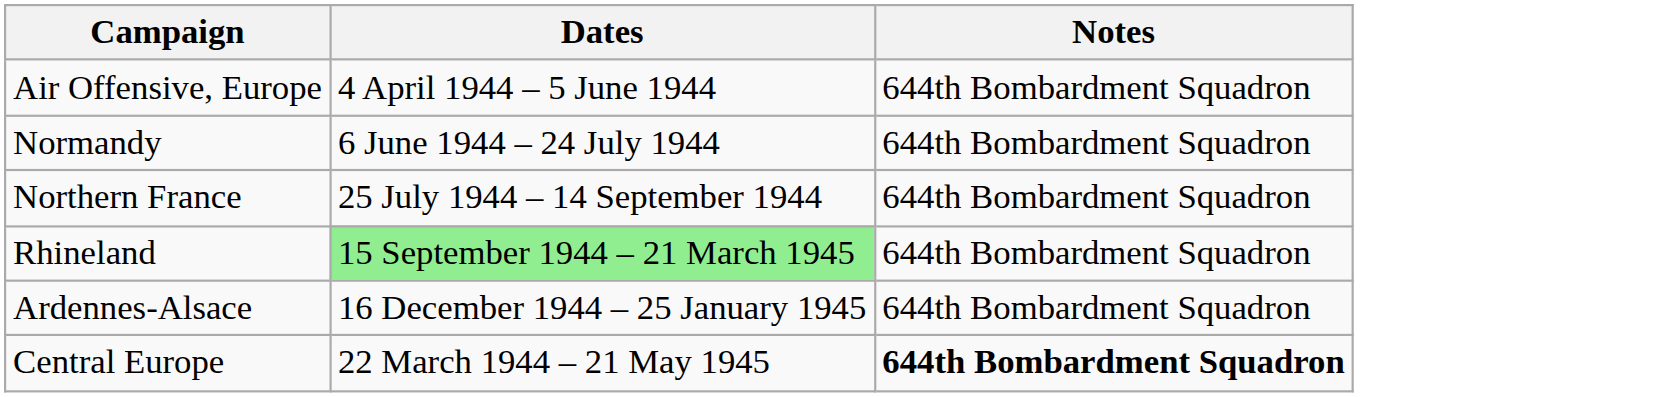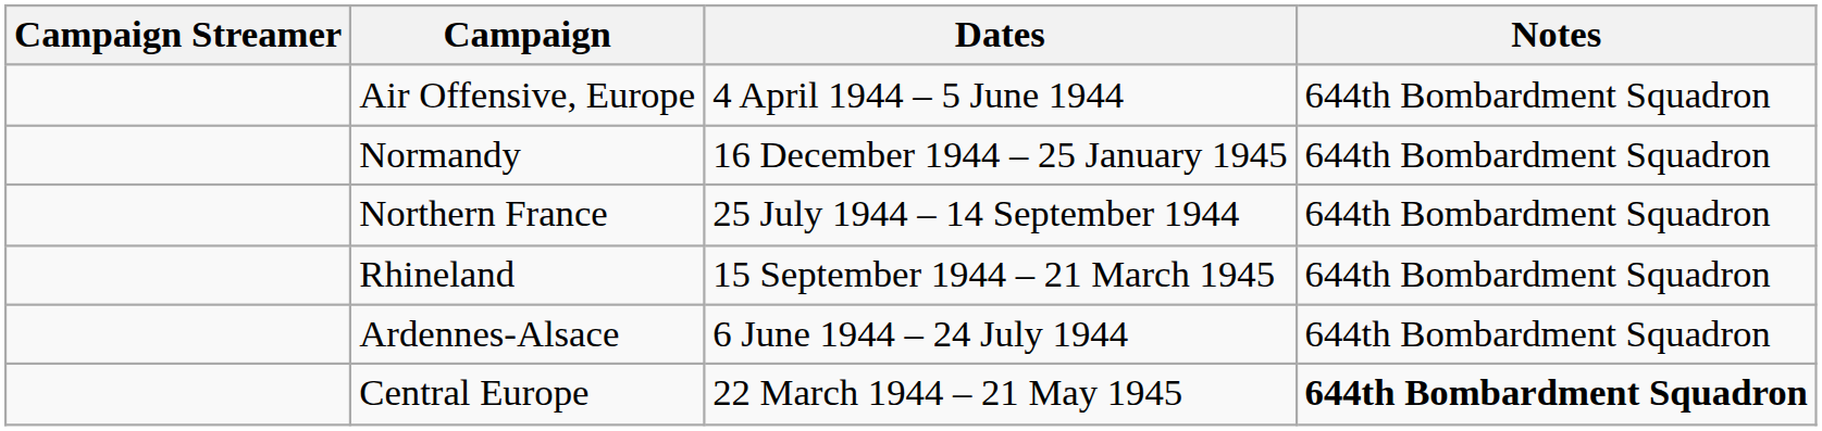 <table class="wikitable">
 <tr style="background:#efefef;">
+<th>Campaign Streamer</th>
 <th>Campaign</th>
 <th>Dates</th>
 <th>Notes</th>
 </tr>
 <tr>
+<td></td>
 <td>Air Offensive, Europe</td>
 <td>4 April 1944 – 5 June 1944</td>
 <td>644th Bombardment Squadron</td>
 </tr>
 <tr>
+<td></td>
 <td>Normandy</td>
-<td>6 June 1944 – 24 July 1944</td>
+<td>16 December 1944 – 25 January 1945</td>
 <td>644th Bombardment Squadron</td>
 </tr>
 <tr>
+<td></td>
 <td>Northern France</td>
 <td>25 July 1944 – 14 September 1944</td>
 <td>644th Bombardment Squadron</td>
 </tr>
 <tr>
+<td></td>
 <td>Rhineland</td>
-<td style="background: lightgreen;">15 September 1944 – 21 March 1945</td>
+<td>15 September 1944 – 21 March 1945</td>
 <td>644th Bombardment Squadron</td>
 </tr>
 <tr>
+<td></td>
 <td>Ardennes-Alsace</td>
-<td>16 December 1944 – 25 January 1945</td>
+<td>6 June 1944 – 24 July 1944</td>
 <td>644th Bombardment Squadron</td>
 </tr>
 <tr>
+<td></td>
 <td>Central Europe</td>
 <td>22 March 1944 – 21 May 1945</td>
 <td><strong>644th Bombardment Squadron</strong></td>
 </tr>
 </table>
